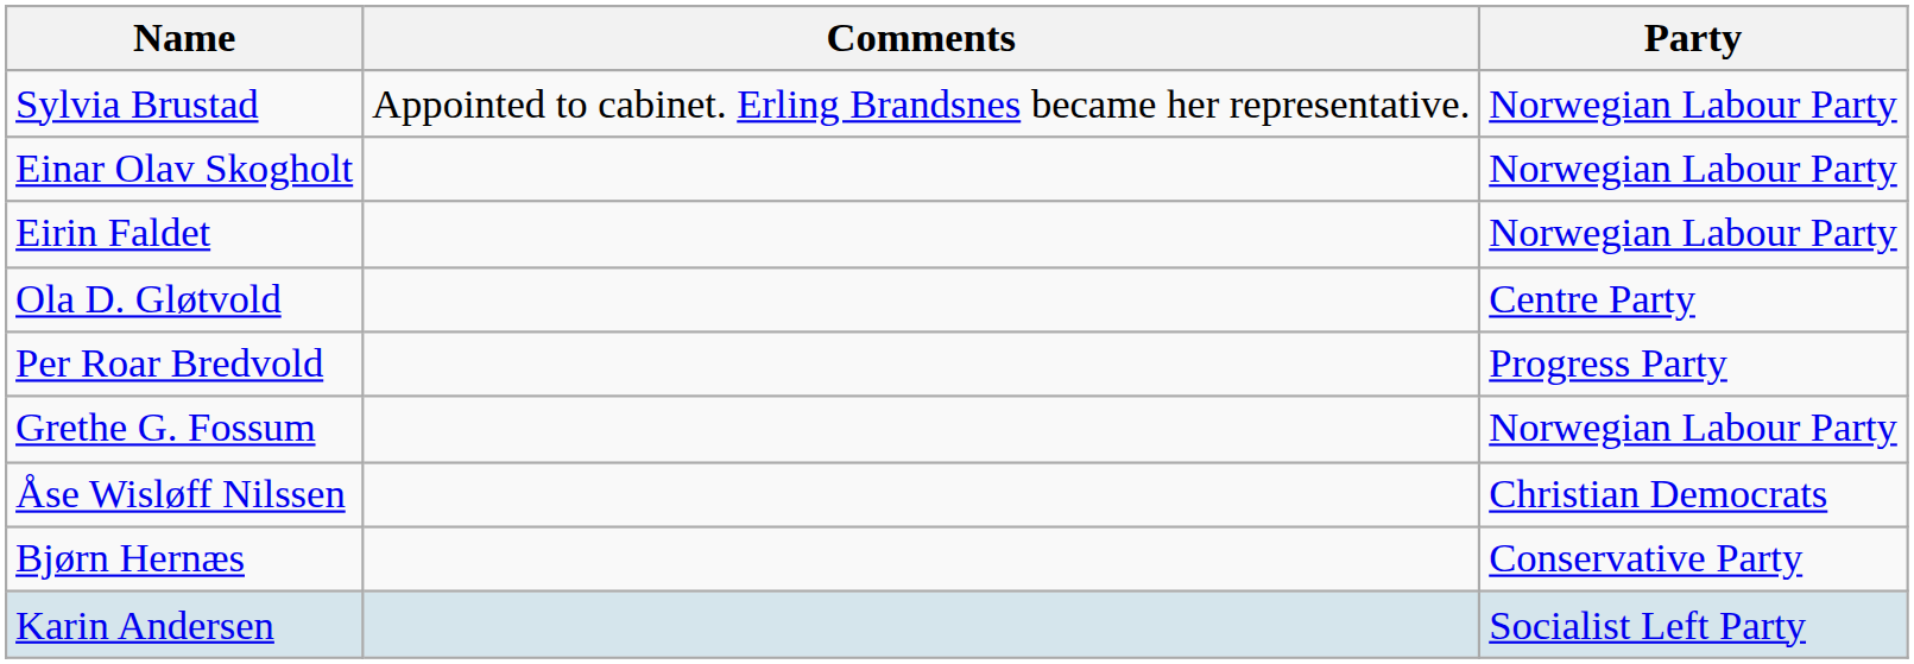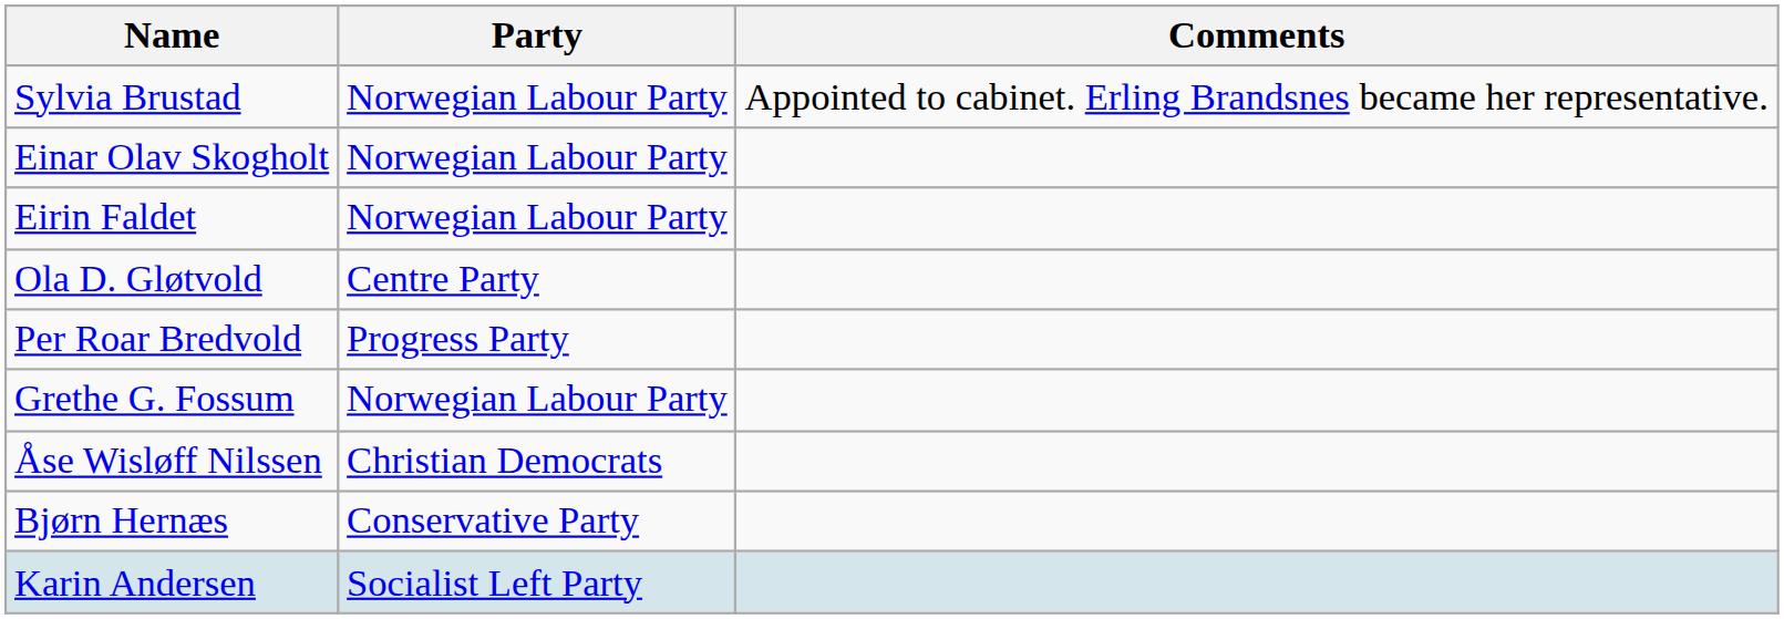 <table class="wikitable">
 <tr>
 <th>Name</th>
+<th>Party</th>
 <th>Comments</th>
-<th>Party</th>
 </tr>
 <tr>
 <td><a href='#'>Sylvia Brustad</a></td>
+<td><a href='#'>Norwegian Labour Party</a></td>
 <td>Appointed to cabinet. <a href='#'>Erling Brandsnes</a> became her representative.</td>
-<td><a href='#'>Norwegian Labour Party</a></td>
 </tr>
 <tr>
 <td><a href='#'>Einar Olav Skogholt</a></td>
+<td><a href='#'>Norwegian Labour Party</a></td>
 <td></td>
-<td><a href='#'>Norwegian Labour Party</a></td>
 </tr>
 <tr>
 <td><a href='#'>Eirin Faldet</a></td>
+<td><a href='#'>Norwegian Labour Party</a></td>
 <td></td>
-<td><a href='#'>Norwegian Labour Party</a></td>
 </tr>
 <tr>
 <td><a href='#'>Ola D. Gløtvold</a></td>
+<td><a href='#'>Centre Party</a></td>
 <td></td>
-<td><a href='#'>Centre Party</a></td>
 </tr>
 <tr>
 <td><a href='#'>Per Roar Bredvold</a></td>
+<td><a href='#'>Progress Party</a></td>
 <td></td>
-<td><a href='#'>Progress Party</a></td>
 </tr>
 <tr>
 <td><a href='#'>Grethe G. Fossum</a></td>
+<td><a href='#'>Norwegian Labour Party</a></td>
 <td></td>
-<td><a href='#'>Norwegian Labour Party</a></td>
 </tr>
 <tr>
 <td><a href='#'>Åse Wisløff Nilssen</a></td>
+<td><a href='#'>Christian Democrats</a></td>
 <td></td>
-<td><a href='#'>Christian Democrats</a></td>
 </tr>
 <tr>
 <td><a href='#'>Bjørn Hernæs</a></td>
+<td><a href='#'>Conservative Party</a></td>
 <td></td>
-<td><a href='#'>Conservative Party</a></td>
 </tr>
 <tr style="background:#D5E5EC">
 <td><a href='#'>Karin Andersen</a></td>
+<td><a href='#'>Socialist Left Party</a></td>
 <td></td>
-<td><a href='#'>Socialist Left Party</a></td>
 </tr>
 </table>
